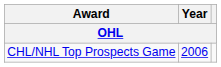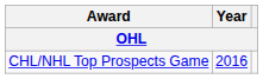 <table class="wikitable">
 <tr>
 <th>Award</th>
 <th>Year</th>
 <th></th>
 </tr>
 <tr ALIGN="center" bgcolor="#e0e0e0">
 <th colspan="3"><a href='#'>OHL</a></th>
 </tr>
 <tr>
 <td><a href='#'>CHL/NHL Top Prospects Game</a></td>
-<td><a href='#'>2006</a></td>
+<td><a href='#'>2016</a></td>
 <td></td>
 </tr>
 </table>
